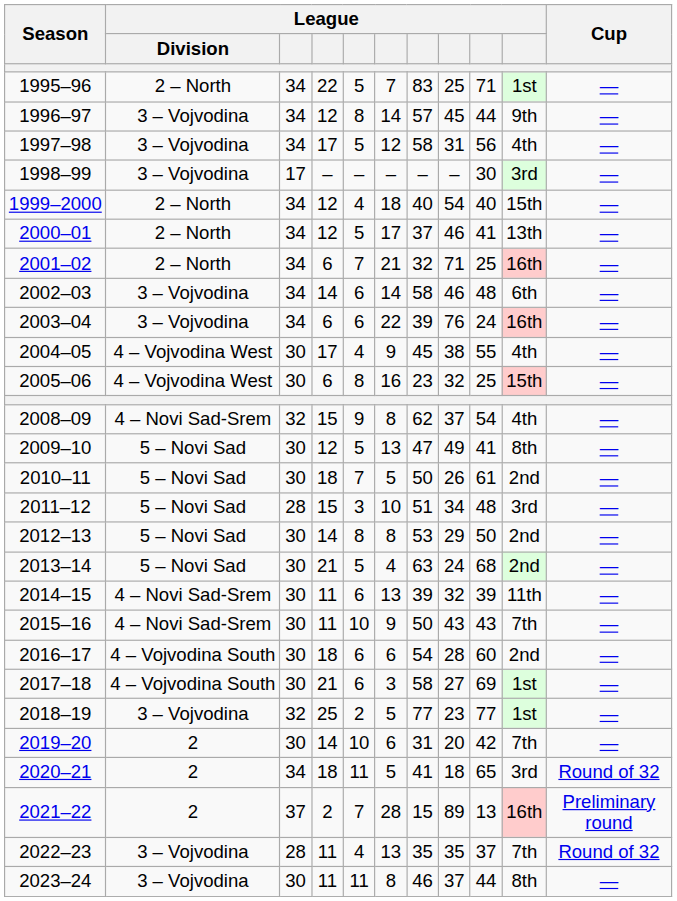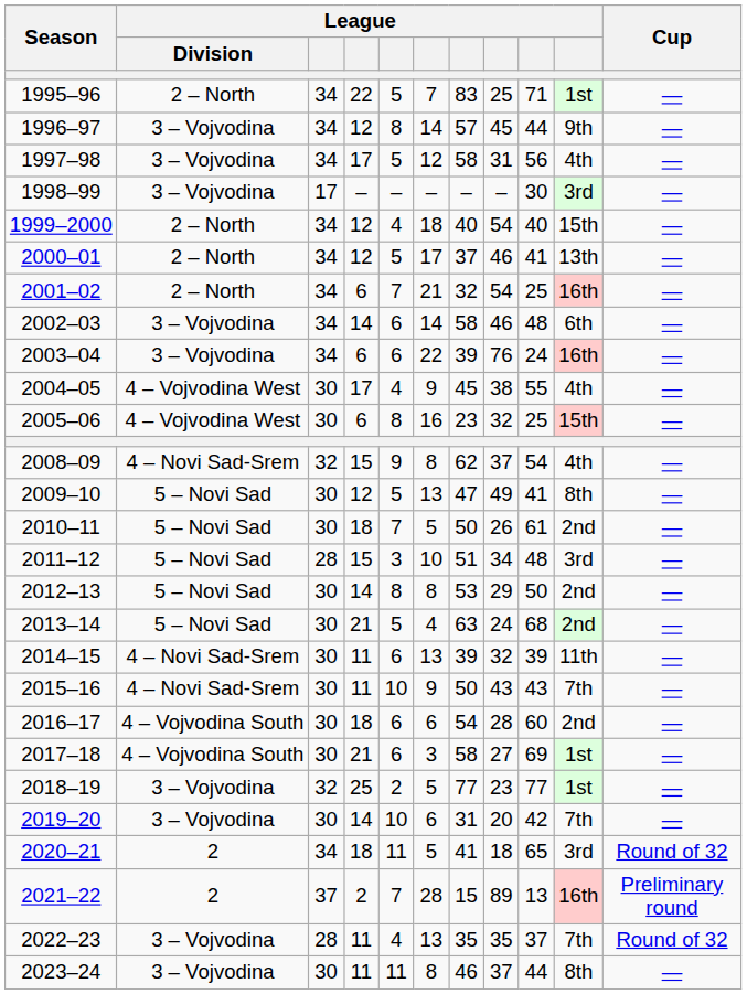 <table class="wikitable sortable" style="text-align:center">
 <tr>
 <th rowspan="2">Season</th>
 <th colspan="9">League</th>
 <th rowspan="2" width="100">Cup</th>
 </tr>
 <tr>
 <th>Division</th>
 <th width="20"></th>
 <th width="20"></th>
 <th width="20"></th>
 <th width="20"></th>
 <th width="20"></th>
 <th width="20"></th>
 <th width="20"></th>
 <th width="20"></th>
 </tr>
 <tr>
 <th colspan="11"></th>
 </tr>
 <tr>
 <td>1995–96</td>
 <td>2 – North</td>
 <td>34</td>
 <td>22</td>
 <td>5</td>
 <td>7</td>
 <td>83</td>
 <td>25</td>
 <td>71</td>
 <td style="background-color:#DFD">1st</td>
 <td><a href='#'>—</a></td>
 </tr>
 <tr>
 <td>1996–97</td>
 <td>3 – Vojvodina</td>
 <td>34</td>
 <td>12</td>
 <td>8</td>
 <td>14</td>
 <td>57</td>
 <td>45</td>
 <td>44</td>
 <td>9th</td>
 <td><a href='#'>—</a></td>
 </tr>
 <tr>
 <td>1997–98</td>
 <td>3 – Vojvodina</td>
 <td>34</td>
 <td>17</td>
 <td>5</td>
 <td>12</td>
 <td>58</td>
 <td>31</td>
 <td>56</td>
 <td>4th</td>
 <td><a href='#'>—</a></td>
 </tr>
 <tr>
 <td>1998–99</td>
 <td>3 – Vojvodina</td>
 <td>17</td>
 <td>–</td>
 <td>–</td>
 <td>–</td>
 <td>–</td>
 <td>–</td>
 <td>30</td>
 <td style="background-color:#DFD">3rd</td>
 <td><a href='#'>—</a></td>
 </tr>
 <tr>
 <td><a href='#'>1999–2000</a></td>
 <td>2 – North</td>
 <td>34</td>
 <td>12</td>
 <td>4</td>
 <td>18</td>
 <td>40</td>
 <td>54</td>
 <td>40</td>
 <td>15th</td>
 <td><a href='#'>—</a></td>
 </tr>
 <tr>
 <td><a href='#'>2000–01</a></td>
 <td>2 – North</td>
 <td>34</td>
 <td>12</td>
 <td>5</td>
 <td>17</td>
 <td>37</td>
 <td>46</td>
 <td>41</td>
 <td>13th</td>
 <td><a href='#'>—</a></td>
 </tr>
 <tr>
 <td><a href='#'>2001–02</a></td>
 <td>2 – North</td>
 <td>34</td>
 <td>6</td>
 <td>7</td>
 <td>21</td>
 <td>32</td>
-<td>71</td>
+<td>54</td>
 <td>25</td>
 <td style="background-color:#FCC">16th</td>
 <td><a href='#'>—</a></td>
 </tr>
 <tr>
 <td>2002–03</td>
 <td>3 – Vojvodina</td>
 <td>34</td>
 <td>14</td>
 <td>6</td>
 <td>14</td>
 <td>58</td>
 <td>46</td>
 <td>48</td>
 <td>6th</td>
 <td><a href='#'>—</a></td>
 </tr>
 <tr>
 <td>2003–04</td>
 <td>3 – Vojvodina</td>
 <td>34</td>
 <td>6</td>
 <td>6</td>
 <td>22</td>
 <td>39</td>
 <td>76</td>
 <td>24</td>
 <td style="background-color:#FCC">16th</td>
 <td><a href='#'>—</a></td>
 </tr>
 <tr>
 <td>2004–05</td>
 <td>4 – Vojvodina West</td>
 <td>30</td>
 <td>17</td>
 <td>4</td>
 <td>9</td>
 <td>45</td>
 <td>38</td>
 <td>55</td>
 <td>4th</td>
 <td><a href='#'>—</a></td>
 </tr>
 <tr>
 <td>2005–06</td>
 <td>4 – Vojvodina West</td>
 <td>30</td>
 <td>6</td>
 <td>8</td>
 <td>16</td>
 <td>23</td>
 <td>32</td>
 <td>25</td>
 <td style="background-color:#FCC">15th</td>
 <td><a href='#'>—</a></td>
 </tr>
 <tr>
 <th colspan="11"></th>
 </tr>
 <tr>
 <td>2008–09</td>
 <td>4 – Novi Sad-Srem</td>
 <td>32</td>
 <td>15</td>
 <td>9</td>
 <td>8</td>
 <td>62</td>
 <td>37</td>
 <td>54</td>
 <td>4th</td>
 <td><a href='#'>—</a></td>
 </tr>
 <tr>
 <td>2009–10</td>
 <td>5 – Novi Sad</td>
 <td>30</td>
 <td>12</td>
 <td>5</td>
 <td>13</td>
 <td>47</td>
 <td>49</td>
 <td>41</td>
 <td>8th</td>
 <td><a href='#'>—</a></td>
 </tr>
 <tr>
 <td>2010–11</td>
 <td>5 – Novi Sad</td>
 <td>30</td>
 <td>18</td>
 <td>7</td>
 <td>5</td>
 <td>50</td>
 <td>26</td>
 <td>61</td>
 <td>2nd</td>
 <td><a href='#'>—</a></td>
 </tr>
 <tr>
 <td>2011–12</td>
 <td>5 – Novi Sad</td>
 <td>28</td>
 <td>15</td>
 <td>3</td>
 <td>10</td>
 <td>51</td>
 <td>34</td>
 <td>48</td>
 <td>3rd</td>
 <td><a href='#'>—</a></td>
 </tr>
 <tr>
 <td>2012–13</td>
 <td>5 – Novi Sad</td>
 <td>30</td>
 <td>14</td>
 <td>8</td>
 <td>8</td>
 <td>53</td>
 <td>29</td>
 <td>50</td>
 <td>2nd</td>
 <td><a href='#'>—</a></td>
 </tr>
 <tr>
 <td>2013–14</td>
 <td>5 – Novi Sad</td>
 <td>30</td>
 <td>21</td>
 <td>5</td>
 <td>4</td>
 <td>63</td>
 <td>24</td>
 <td>68</td>
 <td style="background-color:#DFD">2nd</td>
 <td><a href='#'>—</a></td>
 </tr>
 <tr>
 <td>2014–15</td>
 <td>4 – Novi Sad-Srem</td>
 <td>30</td>
 <td>11</td>
 <td>6</td>
 <td>13</td>
 <td>39</td>
 <td>32</td>
 <td>39</td>
 <td>11th</td>
 <td><a href='#'>—</a></td>
 </tr>
 <tr>
 <td>2015–16</td>
 <td>4 – Novi Sad-Srem</td>
 <td>30</td>
 <td>11</td>
 <td>10</td>
 <td>9</td>
 <td>50</td>
 <td>43</td>
 <td>43</td>
 <td>7th</td>
 <td><a href='#'>—</a></td>
 </tr>
 <tr>
 <td>2016–17</td>
 <td>4 – Vojvodina South</td>
 <td>30</td>
 <td>18</td>
 <td>6</td>
 <td>6</td>
 <td>54</td>
 <td>28</td>
 <td>60</td>
 <td>2nd</td>
 <td><a href='#'>—</a></td>
 </tr>
 <tr>
 <td>2017–18</td>
 <td>4 – Vojvodina South</td>
 <td>30</td>
 <td>21</td>
 <td>6</td>
 <td>3</td>
 <td>58</td>
 <td>27</td>
 <td>69</td>
 <td style="background-color:#DFD">1st</td>
 <td><a href='#'>—</a></td>
 </tr>
 <tr>
 <td>2018–19</td>
 <td>3 – Vojvodina</td>
 <td>32</td>
 <td>25</td>
 <td>2</td>
 <td>5</td>
 <td>77</td>
 <td>23</td>
 <td>77</td>
 <td style="background-color:#DFD">1st</td>
 <td><a href='#'>—</a></td>
 </tr>
 <tr>
 <td><a href='#'>2019–20</a></td>
-<td>2</td>
+<td>3 – Vojvodina</td>
 <td>30</td>
 <td>14</td>
 <td>10</td>
 <td>6</td>
 <td>31</td>
 <td>20</td>
 <td>42</td>
 <td>7th</td>
 <td><a href='#'>—</a></td>
 </tr>
 <tr>
 <td><a href='#'>2020–21</a></td>
 <td>2</td>
 <td>34</td>
 <td>18</td>
 <td>11</td>
 <td>5</td>
 <td>41</td>
 <td>18</td>
 <td>65</td>
 <td>3rd</td>
 <td><a href='#'>Round of 32</a></td>
 </tr>
 <tr>
 <td><a href='#'>2021–22</a></td>
 <td>2</td>
 <td>37</td>
 <td>2</td>
 <td>7</td>
 <td>28</td>
 <td>15</td>
 <td>89</td>
 <td>13</td>
 <td style="background-color:#FCC">16th</td>
 <td><a href='#'>Preliminary round</a></td>
 </tr>
 <tr>
 <td>2022–23</td>
 <td>3 – Vojvodina</td>
 <td>28</td>
 <td>11</td>
 <td>4</td>
 <td>13</td>
 <td>35</td>
 <td>35</td>
 <td>37</td>
 <td>7th</td>
 <td><a href='#'>Round of 32</a></td>
 </tr>
 <tr>
 <td>2023–24</td>
 <td>3 – Vojvodina</td>
 <td>30</td>
 <td>11</td>
 <td>11</td>
 <td>8</td>
 <td>46</td>
 <td>37</td>
 <td>44</td>
 <td>8th</td>
 <td><a href='#'>—</a></td>
 </tr>
 </table>
